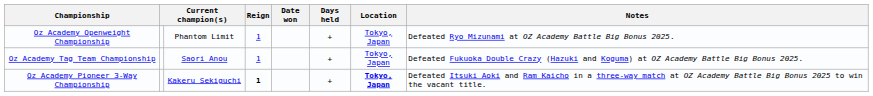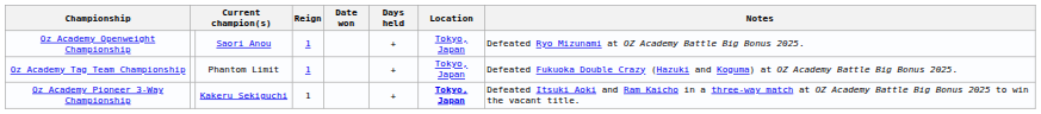 <table class="wikitable" style="text-align:center; background:#fcfdff; font-size:85%;">
 <tr>
 <th>Championship</th>
 <th colspan=2>Current champion(s)</th>
 <th>Reign</th>
 <th>Date won</th>
 <th>Days held</th>
 <th>Location</th>
 <th>Notes</th>
 </tr>
 <tr>
 <td><a href='#'>Oz Academy Openweight Championship</a></td>
 <td></td>
-<td>Phantom Limit<br></td>
+<td><a href='#'>Saori Anou</a></td>
 <td><a href='#'>1</a></td>
 <td></td>
 <td>+</td>
 <td><a href='#'>Tokyo, Japan</a></td>
 <td align=left>Defeated <a href='#'>Ryo Mizunami</a> at <em>OZ Academy Battle Big Bonus 2025</em>.</td>
 </tr>
 <tr>
 <td><a href='#'>Oz Academy Tag Team Championship</a></td>
 <td><br></td>
-<td><a href='#'>Saori Anou</a></td>
+<td>Phantom Limit<br></td>
 <td><a href='#'>1<br></a></td>
 <td></td>
 <td>+</td>
 <td><a href='#'>Tokyo, Japan</a></td>
 <td align=left>Defeated <a href='#'>Fukuoka Double Crazy</a> (<a href='#'>Hazuki</a> and <a href='#'>Koguma</a>) at <em>OZ Academy Battle Big Bonus 2025</em>.</td>
 </tr>
 <tr>
 <td><a href='#'>Oz Academy Pioneer 3-Way Championship</a></td>
 <td></td>
 <td><a href='#'>Kakeru Sekiguchi</a></td>
-<td><strong>1</strong></td>
+<td>1</td>
 <td></td>
 <td>+</td>
 <td><strong><a href='#'>Tokyo, Japan</a></strong></td>
 <td align=left>Defeated <a href='#'>Itsuki Aoki</a> and <a href='#'>Ram Kaicho</a> in a <a href='#'>three-way match</a> at <em>OZ Academy Battle Big Bonus 2025</em> to win the vacant title.</td>
 </tr>
 </table>
